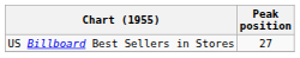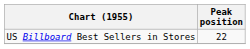 <table class="wikitable">
 <tr>
 <th align="left">Chart (1955)</th>
 <th align="left">Peak<br>position</th>
 </tr>
 <tr>
 <td>US <em><a href='#'>Billboard</a></em> Best Sellers in Stores</td>
-<td style="text-align:center;">27</td>
+<td style="text-align:center;">22</td>
 </tr>
 <tr>
 </tr>
 </table>
